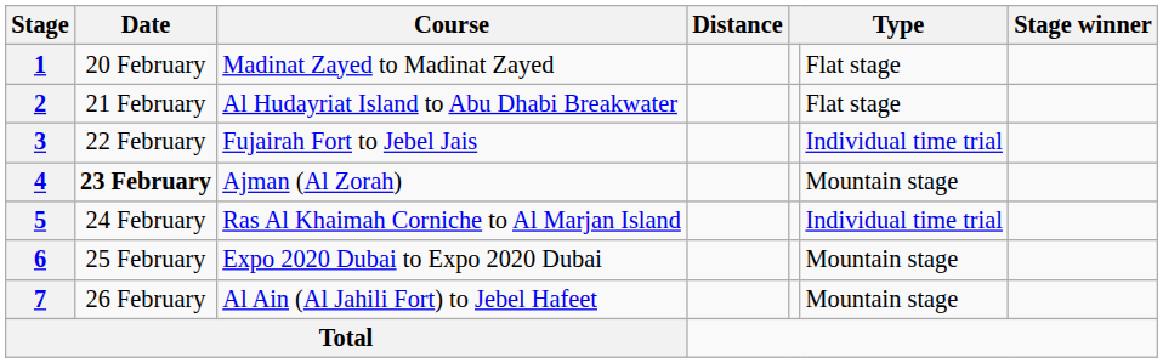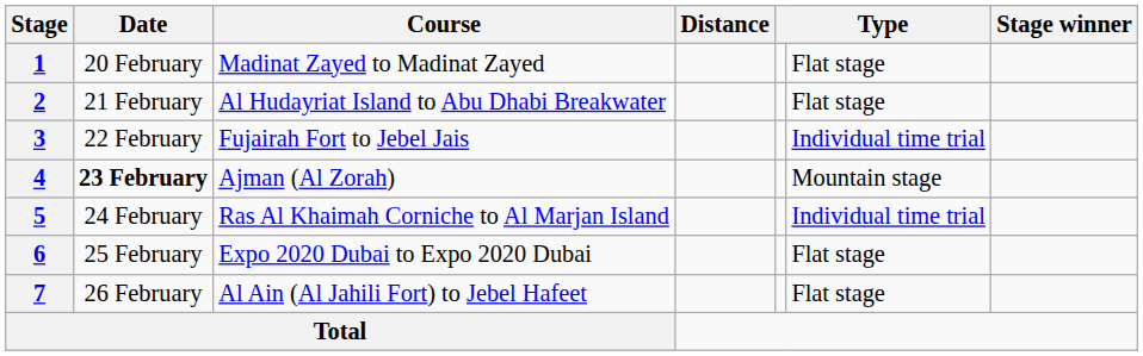 <table class="wikitable">
 <tr>
 <th scope="col">Stage</th>
 <th scope="col">Date</th>
 <th scope="col">Course</th>
 <th scope="col">Distance</th>
 <th scope="col" colspan="2">Type</th>
 <th scope="col">Stage winner</th>
 </tr>
 <tr>
 <th scope="row"><a href='#'>1</a></th>
 <td style="text-align:center;">20 February</td>
 <td><a href='#'>Madinat Zayed</a> to Madinat Zayed</td>
 <td style="text-align:center;"></td>
 <td></td>
 <td>Flat stage</td>
 <td></td>
 </tr>
 <tr>
 <th scope="row"><a href='#'>2</a></th>
 <td style="text-align:center;">21 February</td>
 <td><a href='#'>Al Hudayriat Island</a> to <a href='#'>Abu Dhabi Breakwater</a></td>
 <td style="text-align:center;"></td>
 <td></td>
 <td>Flat stage</td>
 <td></td>
 </tr>
 <tr>
 <th scope="row"><a href='#'>3</a></th>
 <td style="text-align:center;">22 February</td>
 <td><a href='#'>Fujairah Fort</a> to <a href='#'>Jebel Jais</a></td>
 <td style="text-align:center;"></td>
 <td></td>
 <td><a href='#'>Individual time trial</a></td>
 <td></td>
 </tr>
 <tr>
 <th scope="row"><a href='#'>4</a></th>
 <td style="text-align:center;"><strong>23 February</strong></td>
 <td><a href='#'>Ajman</a> (<a href='#'>Al Zorah</a>)</td>
 <td style="text-align:center;"></td>
 <td></td>
 <td>Mountain stage</td>
 <td></td>
 </tr>
 <tr>
 <th scope="row"><a href='#'>5</a></th>
 <td style="text-align:center;">24 February</td>
 <td><a href='#'>Ras Al Khaimah Corniche</a> to <a href='#'>Al Marjan Island</a></td>
 <td style="text-align:center;"></td>
 <td></td>
 <td><a href='#'>Individual time trial</a></td>
 <td></td>
 </tr>
 <tr>
 <th scope="row"><a href='#'>6</a></th>
 <td style="text-align:center;">25 February</td>
 <td><a href='#'>Expo 2020 Dubai</a> to Expo 2020 Dubai</td>
 <td style="text-align:center;"></td>
 <td></td>
-<td>Mountain stage</td>
+<td>Flat stage</td>
 <td></td>
 </tr>
 <tr>
 <th scope="row"><a href='#'>7</a></th>
 <td style="text-align:center;">26 February</td>
 <td><a href='#'>Al Ain</a> (<a href='#'>Al Jahili Fort</a>) to <a href='#'>Jebel Hafeet</a></td>
 <td style="text-align:center;"></td>
 <td></td>
-<td>Mountain stage</td>
+<td>Flat stage</td>
 <td></td>
 </tr>
 <tr>
 <th colspan="3">Total</th>
 <td colspan="4" style="text-align:center;"></td>
 </tr>
 </table>
